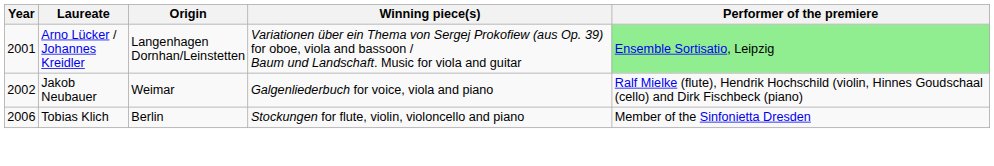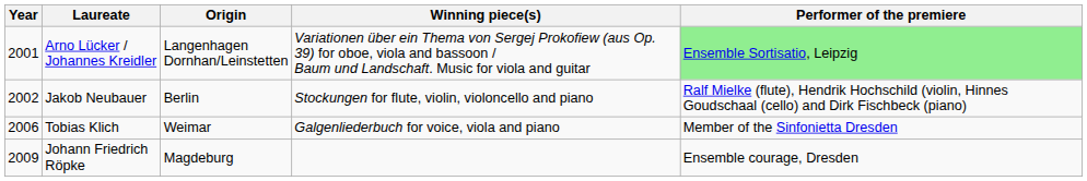 <table class="wikitable sortable centered zebra">
 <tr>
 <th>Year</th>
 <th>Laureate</th>
 <th>Origin</th>
 <th>Winning piece(s)</th>
 <th>Performer of the premiere</th>
 </tr>
 <tr>
 <td>2001</td>
 <td><a href='#'>Arno Lücker</a> /<br> <a href='#'>Johannes Kreidler</a></td>
 <td>Langenhagen<br> Dornhan/Leinstetten</td>
 <td><em>Variationen über ein Thema von Sergej Prokofiew (aus Op. 39)</em> for oboe, viola and bassoon /<br> <em>Baum und Landschaft</em>. Music for viola and guitar</td>
 <td style="background: lightgreen;"><a href='#'>Ensemble Sortisatio</a>, Leipzig</td>
 </tr>
 <tr>
 <td>2002</td>
 <td>Jakob Neubauer</td>
-<td>Weimar</td>
-<td><em>Galgenliederbuch</em> for voice, viola and piano</td>
+<td>Berlin</td>
+<td><em>Stockungen</em> for flute, violin, violoncello and piano</td>
 <td><a href='#'>Ralf Mielke</a> (flute), Hendrik Hochschild (violin, Hinnes Goudschaal (cello) and Dirk Fischbeck (piano)</td>
 </tr>
 <tr>
 <td>2006</td>
 <td>Tobias Klich</td>
-<td>Berlin</td>
-<td><em>Stockungen</em> for flute, violin, violoncello and piano</td>
+<td>Weimar</td>
+<td><em>Galgenliederbuch</em> for voice, viola and piano</td>
 <td>Member of the <a href='#'>Sinfonietta Dresden</a></td>
 </tr>
+<tr>
+<td>2009</td>
+<td>Johann Friedrich Röpke</td>
+<td>Magdeburg</td>
+<td></td>
+<td>Ensemble courage, Dresden</td>
+</tr>
 </table>
